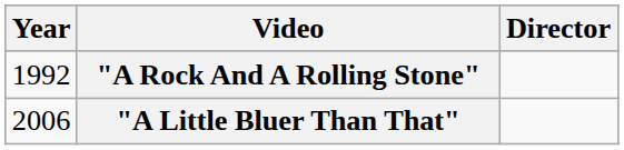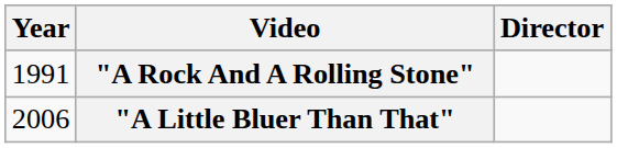 <table class="wikitable plainrowheaders">
 <tr>
 <th>Year</th>
 <th style="width:14em;">Video</th>
 <th>Director</th>
 </tr>
 <tr>
-<td>1992</td>
+<td>1991</td>
 <th scope="row">"A Rock And A Rolling Stone"</th>
 <td></td>
 </tr>
 <tr>
 <td>2006</td>
 <th scope="row">"A Little Bluer Than That"</th>
 </tr>
 </table>
